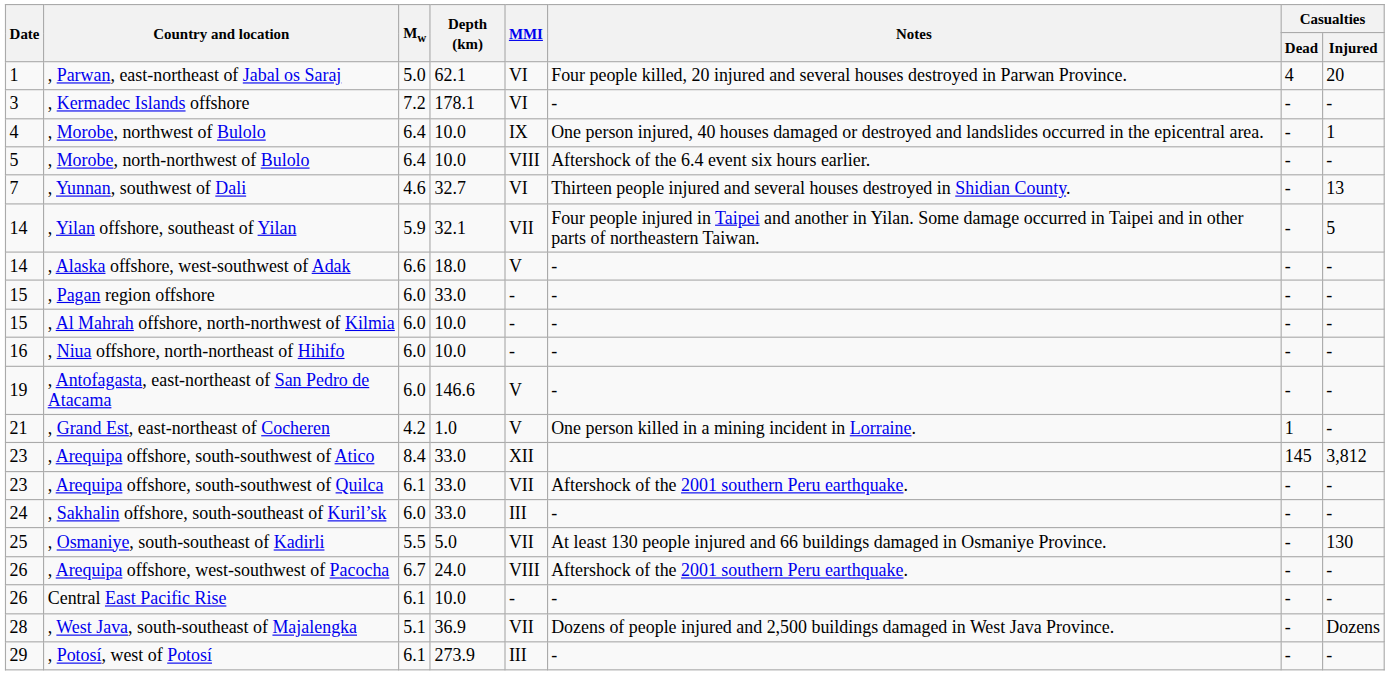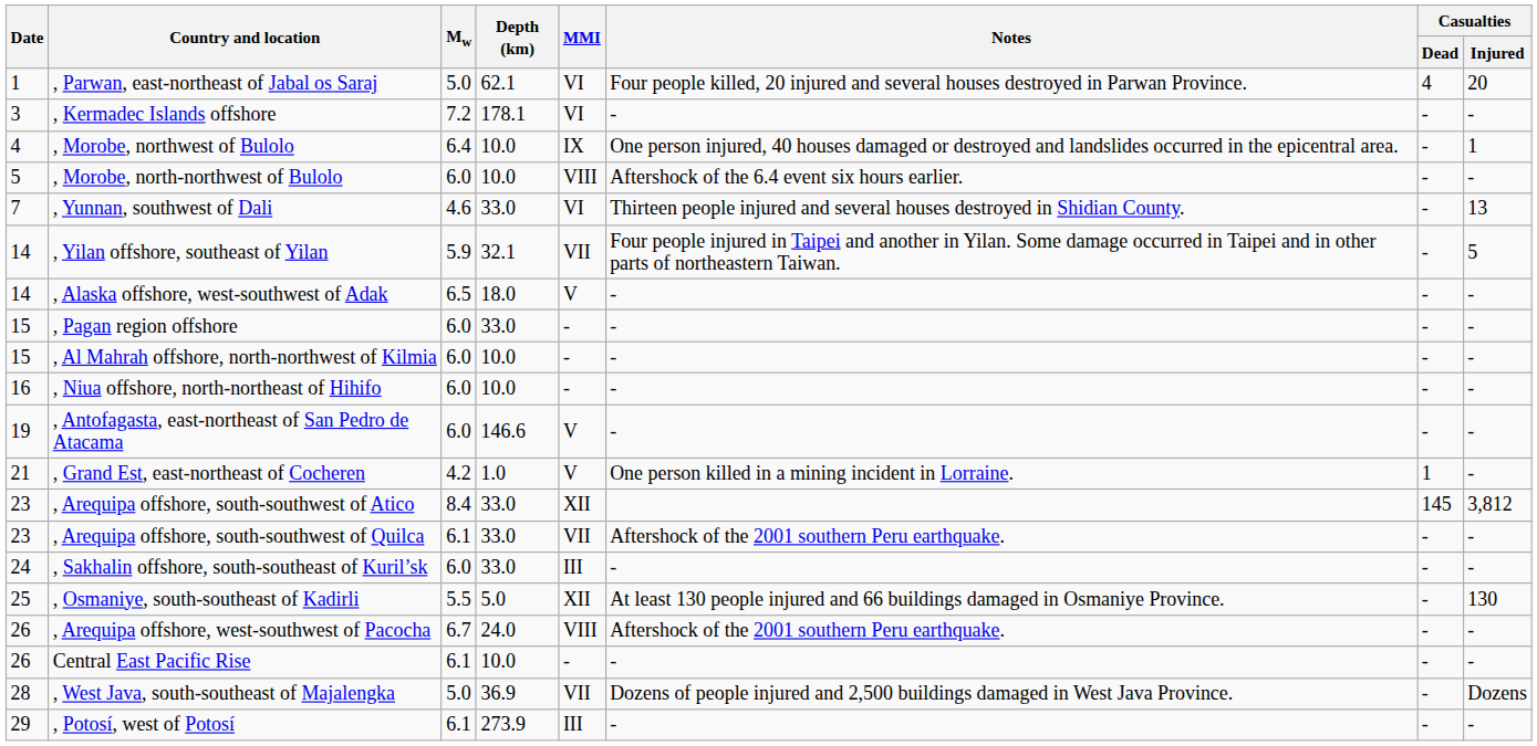 <table class="wikitable sortable" style="border:1px black;  margin-left:1em;">
 <tr>
 <th rowspan="2"><small>Date</small></th>
 <th rowspan="2" style="width: 310px"><small>Country and location</small></th>
 <th rowspan="2"><small>M<sub>w</sub></small></th>
 <th rowspan="2"><small>Depth (km)</small></th>
 <th rowspan="2"><small><a href='#'>MMI</a></small></th>
 <th rowspan="2" class="unsortable"><small>Notes</small></th>
 <th colspan="2"><small>Casualties</small></th>
 </tr>
 <tr>
 <th><small>Dead</small></th>
 <th><small>Injured</small></th>
 </tr>
 <tr>
 <td>1</td>
 <td>, <a href='#'>Parwan</a>,  east-northeast of <a href='#'>Jabal os Saraj</a></td>
 <td>5.0</td>
 <td>62.1</td>
 <td>VI</td>
 <td>Four people killed, 20 injured and several houses destroyed in Parwan Province.</td>
 <td>4</td>
 <td>20</td>
 </tr>
 <tr>
 <td>3</td>
 <td>, <a href='#'>Kermadec Islands</a> offshore</td>
 <td>7.2</td>
 <td>178.1</td>
 <td>VI</td>
 <td>-</td>
 <td>-</td>
 <td>-</td>
 </tr>
 <tr>
 <td>4</td>
 <td>, <a href='#'>Morobe</a>,  northwest of <a href='#'>Bulolo</a></td>
 <td>6.4</td>
 <td>10.0</td>
 <td>IX</td>
 <td>One person injured, 40 houses damaged or destroyed and landslides occurred in the epicentral area.</td>
 <td>-</td>
 <td>1</td>
 </tr>
 <tr>
 <td>5</td>
 <td>, <a href='#'>Morobe</a>,  north-northwest of <a href='#'>Bulolo</a></td>
-<td>6.4</td>
+<td>6.0</td>
 <td>10.0</td>
 <td>VIII</td>
 <td>Aftershock of the 6.4 event six hours earlier.</td>
 <td>-</td>
 <td>-</td>
 </tr>
 <tr>
 <td>7</td>
 <td>, <a href='#'>Yunnan</a>,  southwest of <a href='#'>Dali</a></td>
 <td>4.6</td>
-<td>32.7</td>
+<td>33.0</td>
 <td>VI</td>
 <td>Thirteen people injured and several houses destroyed in <a href='#'>Shidian County</a>.</td>
 <td>-</td>
 <td>13</td>
 </tr>
 <tr>
 <td>14</td>
 <td>, <a href='#'>Yilan</a> offshore,  southeast of <a href='#'>Yilan</a></td>
 <td>5.9</td>
 <td>32.1</td>
 <td>VII</td>
 <td>Four people injured in <a href='#'>Taipei</a> and another in Yilan. Some damage occurred in Taipei and in other parts of northeastern Taiwan.</td>
 <td>-</td>
 <td>5</td>
 </tr>
 <tr>
 <td>14</td>
 <td>, <a href='#'>Alaska</a> offshore,  west-southwest of <a href='#'>Adak</a></td>
-<td>6.6</td>
+<td>6.5</td>
 <td>18.0</td>
 <td>V</td>
 <td>-</td>
 <td>-</td>
 <td>-</td>
 </tr>
 <tr>
 <td>15</td>
 <td>, <a href='#'>Pagan</a> region offshore</td>
 <td>6.0</td>
 <td>33.0</td>
 <td>-</td>
 <td>-</td>
 <td>-</td>
 <td>-</td>
 </tr>
 <tr>
 <td>15</td>
 <td>, <a href='#'>Al Mahrah</a> offshore,  north-northwest of <a href='#'>Kilmia</a></td>
 <td>6.0</td>
 <td>10.0</td>
 <td>-</td>
 <td>-</td>
 <td>-</td>
 <td>-</td>
 </tr>
 <tr>
 <td>16</td>
 <td>, <a href='#'>Niua</a> offshore,  north-northeast of <a href='#'>Hihifo</a></td>
 <td>6.0</td>
 <td>10.0</td>
 <td>-</td>
 <td>-</td>
 <td>-</td>
 <td>-</td>
 </tr>
 <tr>
 <td>19</td>
 <td>, <a href='#'>Antofagasta</a>,  east-northeast of <a href='#'>San Pedro de Atacama</a></td>
 <td>6.0</td>
 <td>146.6</td>
 <td>V</td>
 <td>-</td>
 <td>-</td>
 <td>-</td>
 </tr>
 <tr>
 <td>21</td>
 <td>, <a href='#'>Grand Est</a>,  east-northeast of <a href='#'>Cocheren</a></td>
 <td>4.2</td>
 <td>1.0</td>
 <td>V</td>
 <td>One person killed in a mining incident in <a href='#'>Lorraine</a>.</td>
 <td>1</td>
 <td>-</td>
 </tr>
 <tr>
 <td>23</td>
 <td>, <a href='#'>Arequipa</a> offshore,  south-southwest of <a href='#'>Atico</a></td>
 <td>8.4</td>
 <td>33.0</td>
 <td>XII</td>
 <td></td>
 <td>145</td>
 <td>3,812</td>
 </tr>
 <tr>
 <td>23</td>
 <td>, <a href='#'>Arequipa</a> offshore,  south-southwest of <a href='#'>Quilca</a></td>
 <td>6.1</td>
 <td>33.0</td>
 <td>VII</td>
 <td>Aftershock of the <a href='#'>2001 southern Peru earthquake</a>.</td>
 <td>-</td>
 <td>-</td>
 </tr>
 <tr>
 <td>24</td>
 <td>, <a href='#'>Sakhalin</a> offshore,  south-southeast of <a href='#'>Kuril’sk</a></td>
 <td>6.0</td>
 <td>33.0</td>
 <td>III</td>
 <td>-</td>
 <td>-</td>
 <td>-</td>
 </tr>
 <tr>
 <td>25</td>
 <td>, <a href='#'>Osmaniye</a>,  south-southeast of <a href='#'>Kadirli</a></td>
 <td>5.5</td>
 <td>5.0</td>
-<td>VII</td>
+<td>XII</td>
 <td>At least 130 people injured and 66 buildings damaged in Osmaniye Province.</td>
 <td>-</td>
 <td>130</td>
 </tr>
 <tr>
 <td>26</td>
 <td>, <a href='#'>Arequipa</a> offshore,  west-southwest of <a href='#'>Pacocha</a></td>
 <td>6.7</td>
 <td>24.0</td>
 <td>VIII</td>
 <td>Aftershock of the <a href='#'>2001 southern Peru earthquake</a>.</td>
 <td>-</td>
 <td>-</td>
 </tr>
 <tr>
 <td>26</td>
 <td>Central <a href='#'>East Pacific Rise</a></td>
 <td>6.1</td>
 <td>10.0</td>
 <td>-</td>
 <td>-</td>
 <td>-</td>
 <td>-</td>
 </tr>
 <tr>
 <td>28</td>
 <td>, <a href='#'>West Java</a>,  south-southeast of <a href='#'>Majalengka</a></td>
-<td>5.1</td>
+<td>5.0</td>
 <td>36.9</td>
 <td>VII</td>
 <td>Dozens of people injured and 2,500 buildings damaged in West Java Province.</td>
 <td>-</td>
 <td>Dozens</td>
 </tr>
 <tr>
 <td>29</td>
 <td>, <a href='#'>Potosí</a>,  west of <a href='#'>Potosí</a></td>
 <td>6.1</td>
 <td>273.9</td>
 <td>III</td>
 <td>-</td>
 <td>-</td>
 <td>-</td>
 </tr>
 <tr>
 </tr>
 </table>
